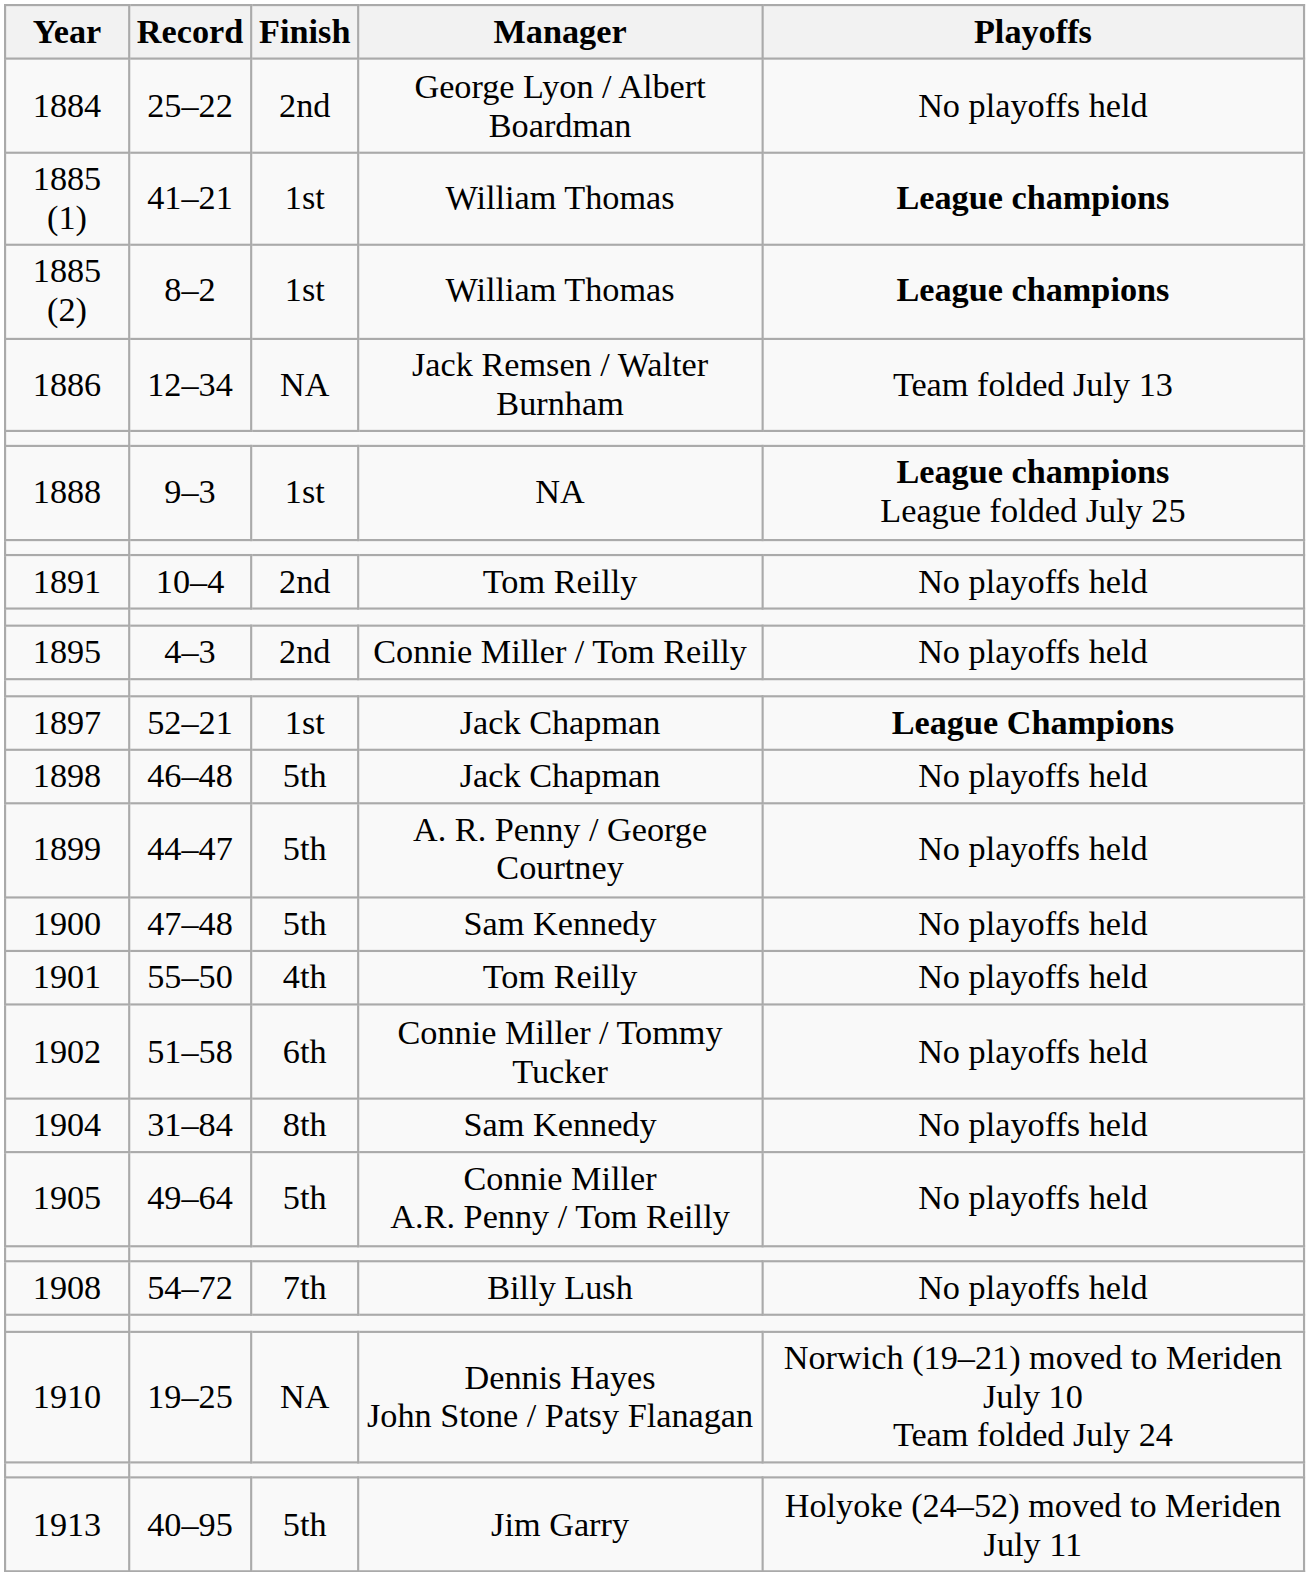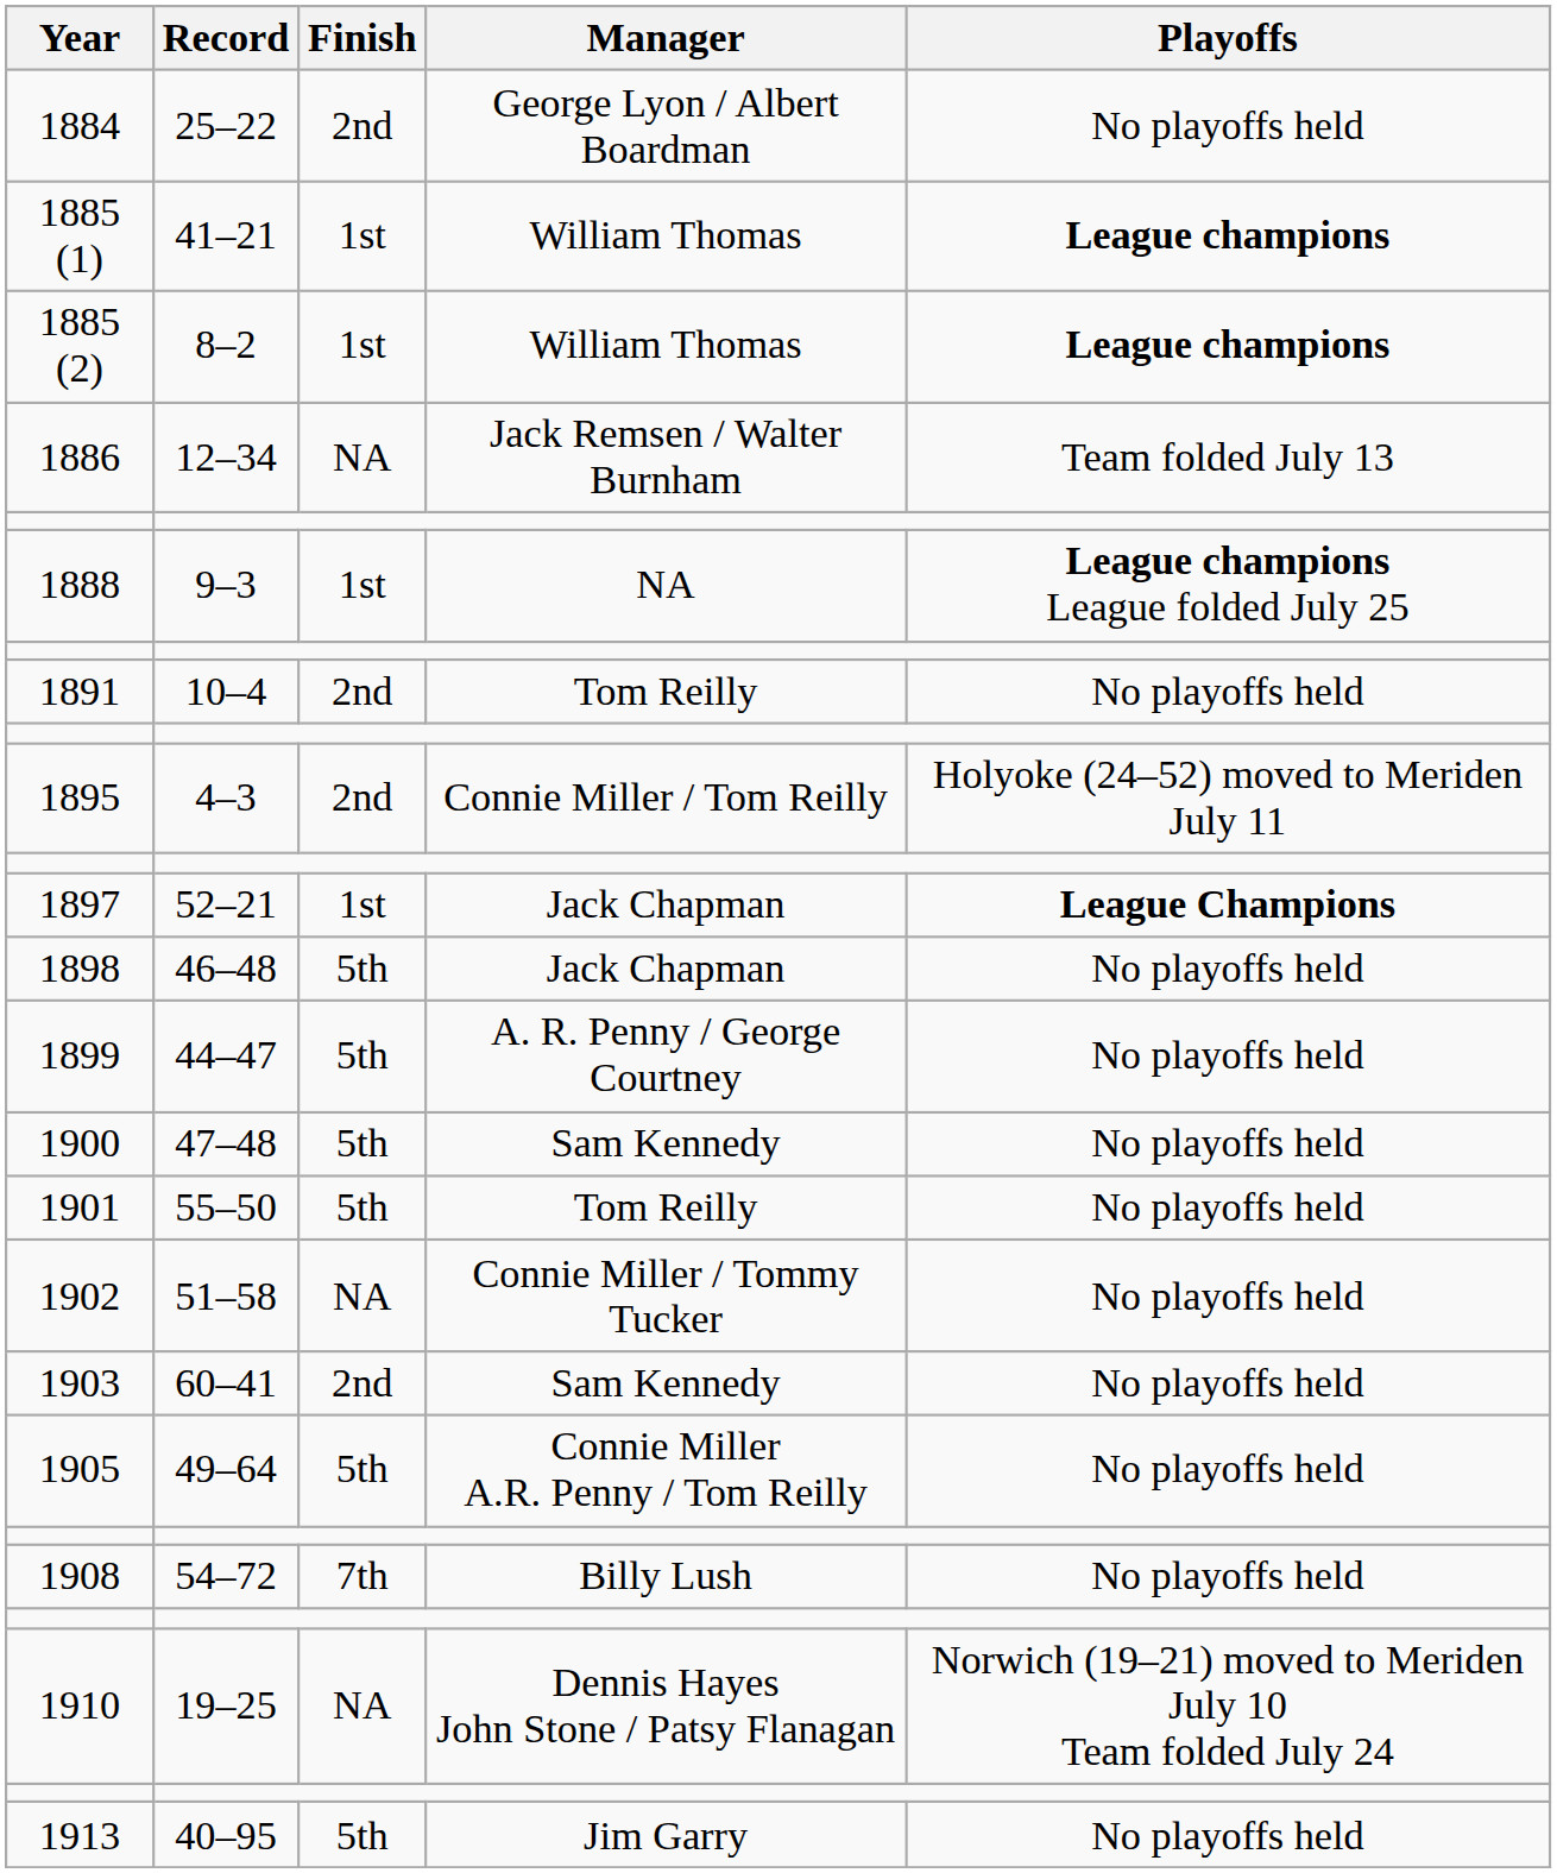 <table class="wikitable">
 <tr style="background: #F2F2F2;">
 <th>Year</th>
 <th>Record</th>
 <th>Finish</th>
 <th>Manager</th>
 <th>Playoffs</th>
 </tr>
 <tr align=center>
 <td>1884</td>
 <td>25–22</td>
 <td>2nd</td>
 <td>George Lyon / Albert Boardman</td>
 <td>No playoffs held</td>
 </tr>
 <tr align=center>
 <td>1885 (1)</td>
 <td>41–21</td>
 <td>1st</td>
 <td>William Thomas</td>
 <td><strong>League champions</strong></td>
 </tr>
 <tr align=center>
 <td>1885 (2)</td>
 <td>8–2</td>
 <td>1st</td>
 <td>William Thomas</td>
 <td><strong>League champions</strong></td>
 </tr>
 <tr align=center>
 <td>1886</td>
 <td>12–34</td>
 <td>NA</td>
 <td>Jack Remsen / Walter Burnham</td>
 <td>Team folded July 13</td>
 </tr>
 <tr align=center>
 <td></td>
 </tr>
 <tr align=center>
 <td>1888</td>
 <td>9–3</td>
 <td>1st</td>
 <td>NA</td>
 <td><strong>League champions</strong><br>League folded July 25</td>
 </tr>
 <tr align=center>
 <td></td>
 </tr>
 <tr align=center>
 <td>1891</td>
 <td>10–4</td>
 <td>2nd</td>
 <td>Tom Reilly</td>
 <td>No playoffs held</td>
 </tr>
 <tr align=center>
 <td></td>
 </tr>
 <tr align=center>
 <td>1895</td>
 <td>4–3</td>
 <td>2nd</td>
 <td>Connie Miller / Tom Reilly</td>
-<td>No playoffs held</td>
+<td>Holyoke (24–52) moved to Meriden July 11</td>
 </tr>
 <tr align=center>
 <td></td>
 </tr>
 <tr align=center>
 <td>1897</td>
 <td>52–21</td>
 <td>1st</td>
 <td>Jack Chapman</td>
 <td><strong>League Champions</strong></td>
 </tr>
 <tr align=center>
 <td>1898</td>
 <td>46–48</td>
 <td>5th</td>
 <td>Jack Chapman</td>
 <td>No playoffs held</td>
 </tr>
 <tr align=center>
 <td>1899</td>
 <td>44–47</td>
 <td>5th</td>
 <td>A. R. Penny / George Courtney</td>
 <td>No playoffs held</td>
 </tr>
 <tr align=center>
 <td>1900</td>
 <td>47–48</td>
 <td>5th</td>
 <td>Sam Kennedy</td>
 <td>No playoffs held</td>
 </tr>
 <tr align=center>
 <td>1901</td>
 <td>55–50</td>
-<td>4th</td>
+<td>5th</td>
 <td>Tom Reilly</td>
 <td>No playoffs held</td>
 </tr>
 <tr align=center>
 <td>1902</td>
 <td>51–58</td>
-<td>6th</td>
+<td>NA</td>
 <td>Connie Miller / Tommy Tucker</td>
 <td>No playoffs held</td>
 </tr>
 <tr align=center>
-<td>1904</td>
-<td>31–84</td>
-<td>8th</td>
+<td>1903</td>
+<td>60–41</td>
+<td>2nd</td>
 <td>Sam Kennedy</td>
 <td>No playoffs held</td>
 </tr>
 <tr align=center>
 <td>1905</td>
 <td>49–64</td>
 <td>5th</td>
 <td>Connie Miller<br>A.R. Penny / Tom Reilly</td>
 <td>No playoffs held</td>
 </tr>
 <tr align=center>
 <td></td>
 </tr>
 <tr align=center>
 <td>1908</td>
 <td>54–72</td>
 <td>7th</td>
 <td>Billy Lush</td>
 <td>No playoffs held</td>
 </tr>
 <tr align=center>
 <td></td>
 </tr>
 <tr align=center>
 <td>1910</td>
 <td>19–25</td>
 <td>NA</td>
 <td>Dennis Hayes<br>John Stone / Patsy Flanagan</td>
 <td>Norwich (19–21) moved to Meriden July 10<br>Team folded July 24</td>
 </tr>
 <tr align=center>
 <td></td>
 </tr>
 <tr align=center>
 <td>1913</td>
 <td>40–95</td>
 <td>5th</td>
 <td>Jim Garry</td>
-<td>Holyoke (24–52) moved to Meriden July 11</td>
+<td>No playoffs held</td>
 </tr>
 <tr align=center>
 </tr>
 </table>
